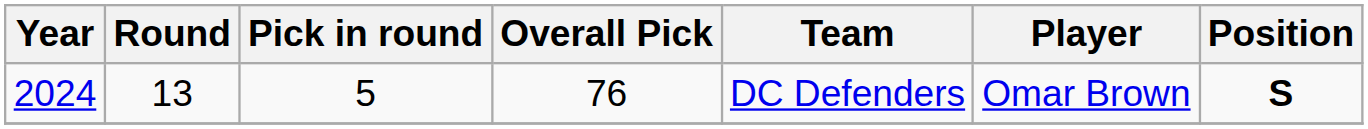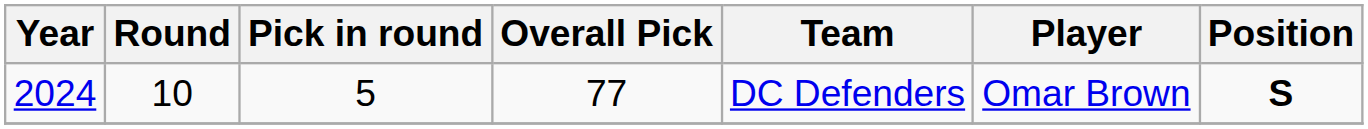 <table class="wikitable" style="text-align: center;">
 <tr>
 <th>Year</th>
 <th>Round</th>
 <th>Pick in round</th>
 <th>Overall Pick</th>
 <th>Team</th>
 <th>Player</th>
 <th>Position</th>
 </tr>
 <tr>
 <td><a href='#'>2024</a></td>
-<td>13</td>
+<td>10</td>
 <td>5</td>
-<td>76</td>
+<td>77</td>
 <td><a href='#'>DC Defenders</a></td>
 <td><a href='#'>Omar Brown</a></td>
 <td><strong>S</strong></td>
 </tr>
 <tr>
 </tr>
 </table>
